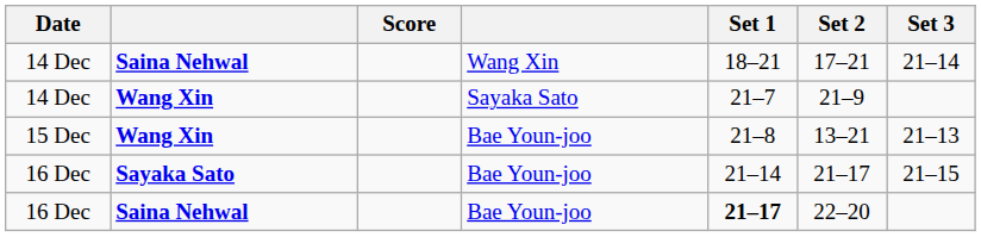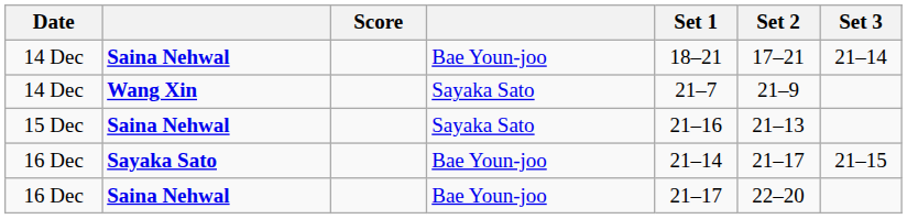 <table class="wikitable" style="text-align: center; font-size:90% ">
 <tr>
 <th width="60">Date</th>
 <th align="right" width="150"></th>
 <th width="60">Score</th>
 <th align="left" width="150"></th>
 <th width="50">Set 1</th>
 <th width="50">Set 2</th>
 <th width="50">Set 3</th>
 </tr>
 <tr>
 <td>14 Dec</td>
 <td align=left><strong> <a href='#'>Saina Nehwal</a></strong></td>
 <td align=center></td>
-<td align=left> <a href='#'>Wang Xin</a></td>
+<td align=left> <a href='#'>Bae Youn-joo</a></td>
 <td>18–21</td>
 <td>17–21</td>
 <td>21–14</td>
 </tr>
 <tr>
 <td>14 Dec</td>
 <td align=left><strong> <a href='#'>Wang Xin</a></strong></td>
 <td align=center></td>
 <td align=left> <a href='#'>Sayaka Sato</a></td>
 <td>21–7</td>
 <td>21–9</td>
 <td></td>
 </tr>
 <tr>
 <td>15 Dec</td>
-<td align=left><strong> <a href='#'>Wang Xin</a></strong></td>
+<td align=left><strong> <a href='#'>Saina Nehwal</a></strong></td>
 <td align=center></td>
-<td align=left> <a href='#'>Bae Youn-joo</a></td>
-<td>21–8</td>
-<td>13–21</td>
+<td align=left> <a href='#'>Sayaka Sato</a></td>
+<td>21–16</td>
 <td>21–13</td>
+<td></td>
 </tr>
 <tr>
 <td>16 Dec</td>
 <td align=left><strong> <a href='#'>Sayaka Sato</a></strong></td>
 <td align=center></td>
 <td align=left> <a href='#'>Bae Youn-joo</a></td>
 <td>21–14</td>
 <td>21–17</td>
 <td>21–15</td>
 </tr>
 <tr>
 <td>16 Dec</td>
 <td align=left><strong> <a href='#'>Saina Nehwal</a></strong></td>
 <td align=center></td>
 <td align=left> <a href='#'>Bae Youn-joo</a></td>
-<td><strong>21–17</strong></td>
+<td>21–17</td>
 <td>22–20</td>
 <td></td>
 </tr>
 </table>
